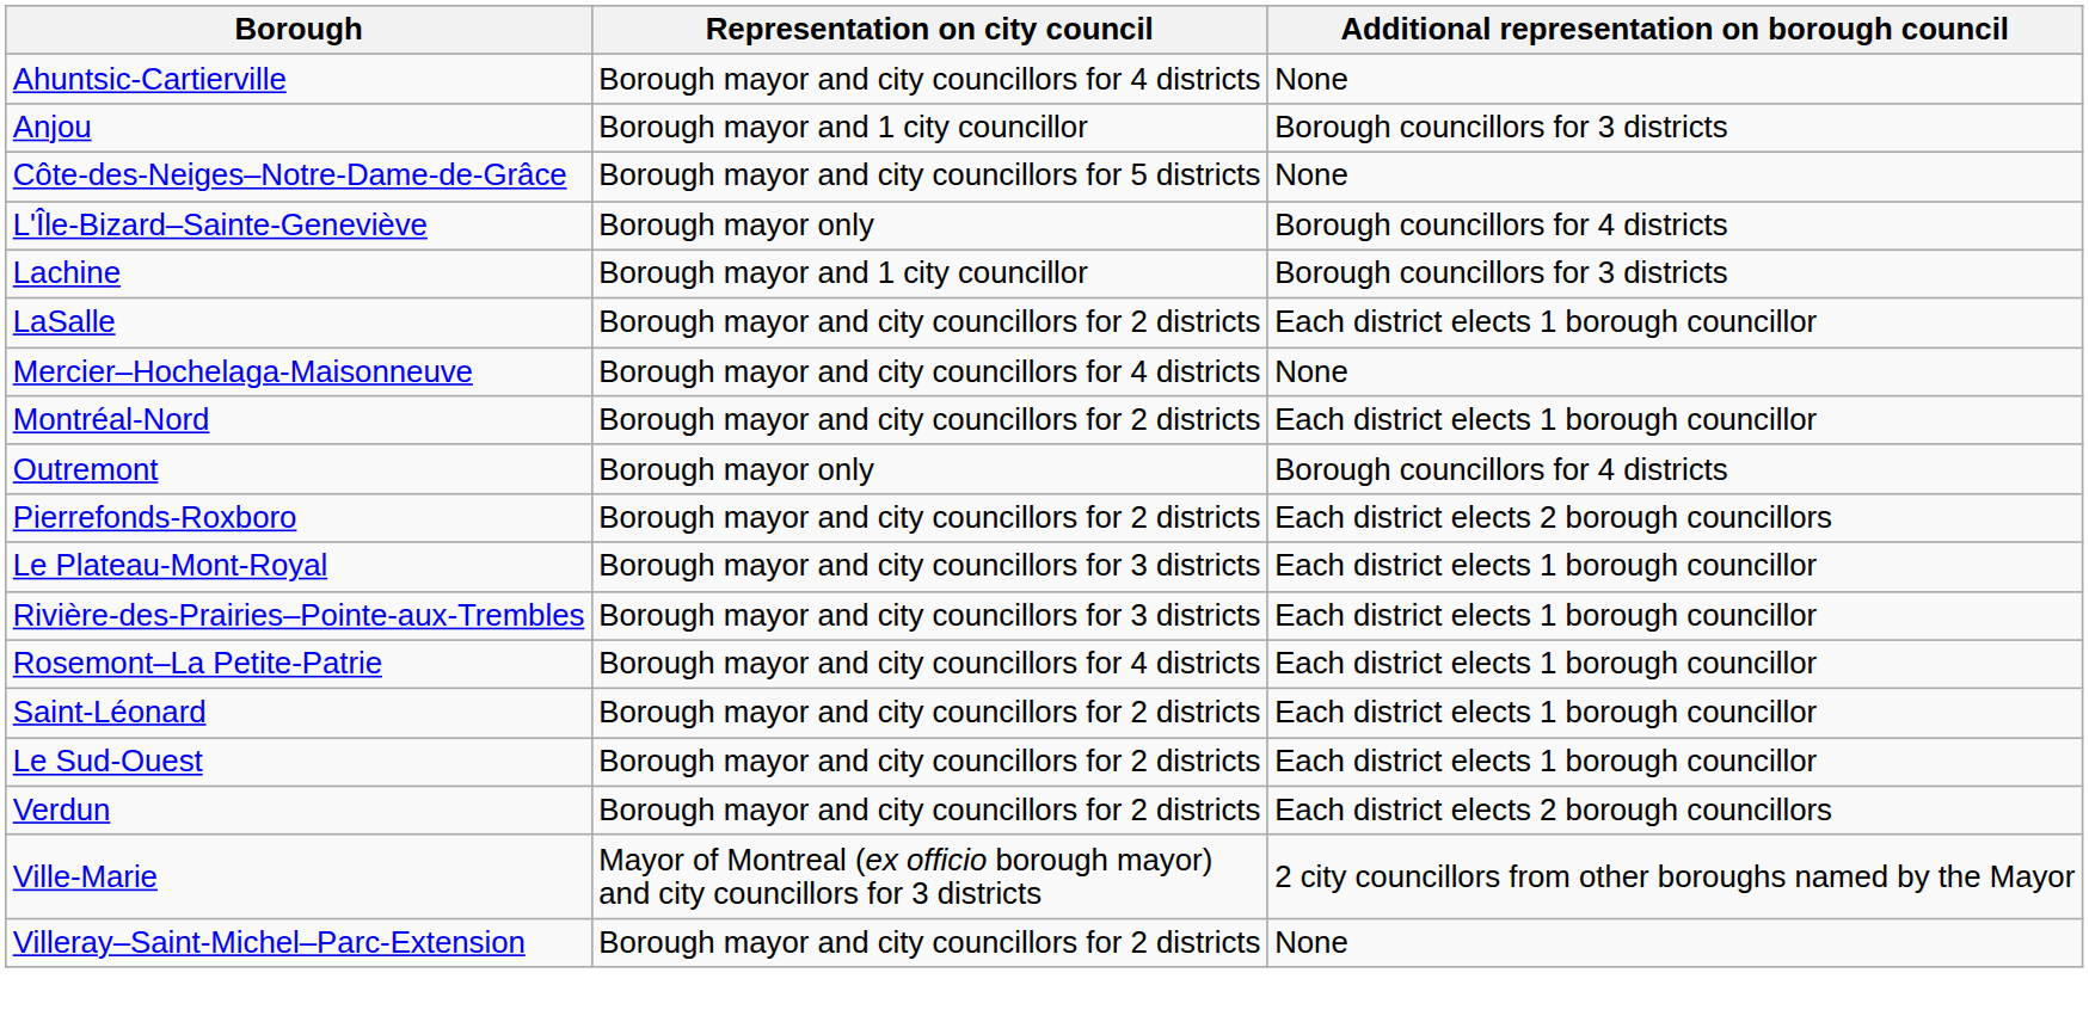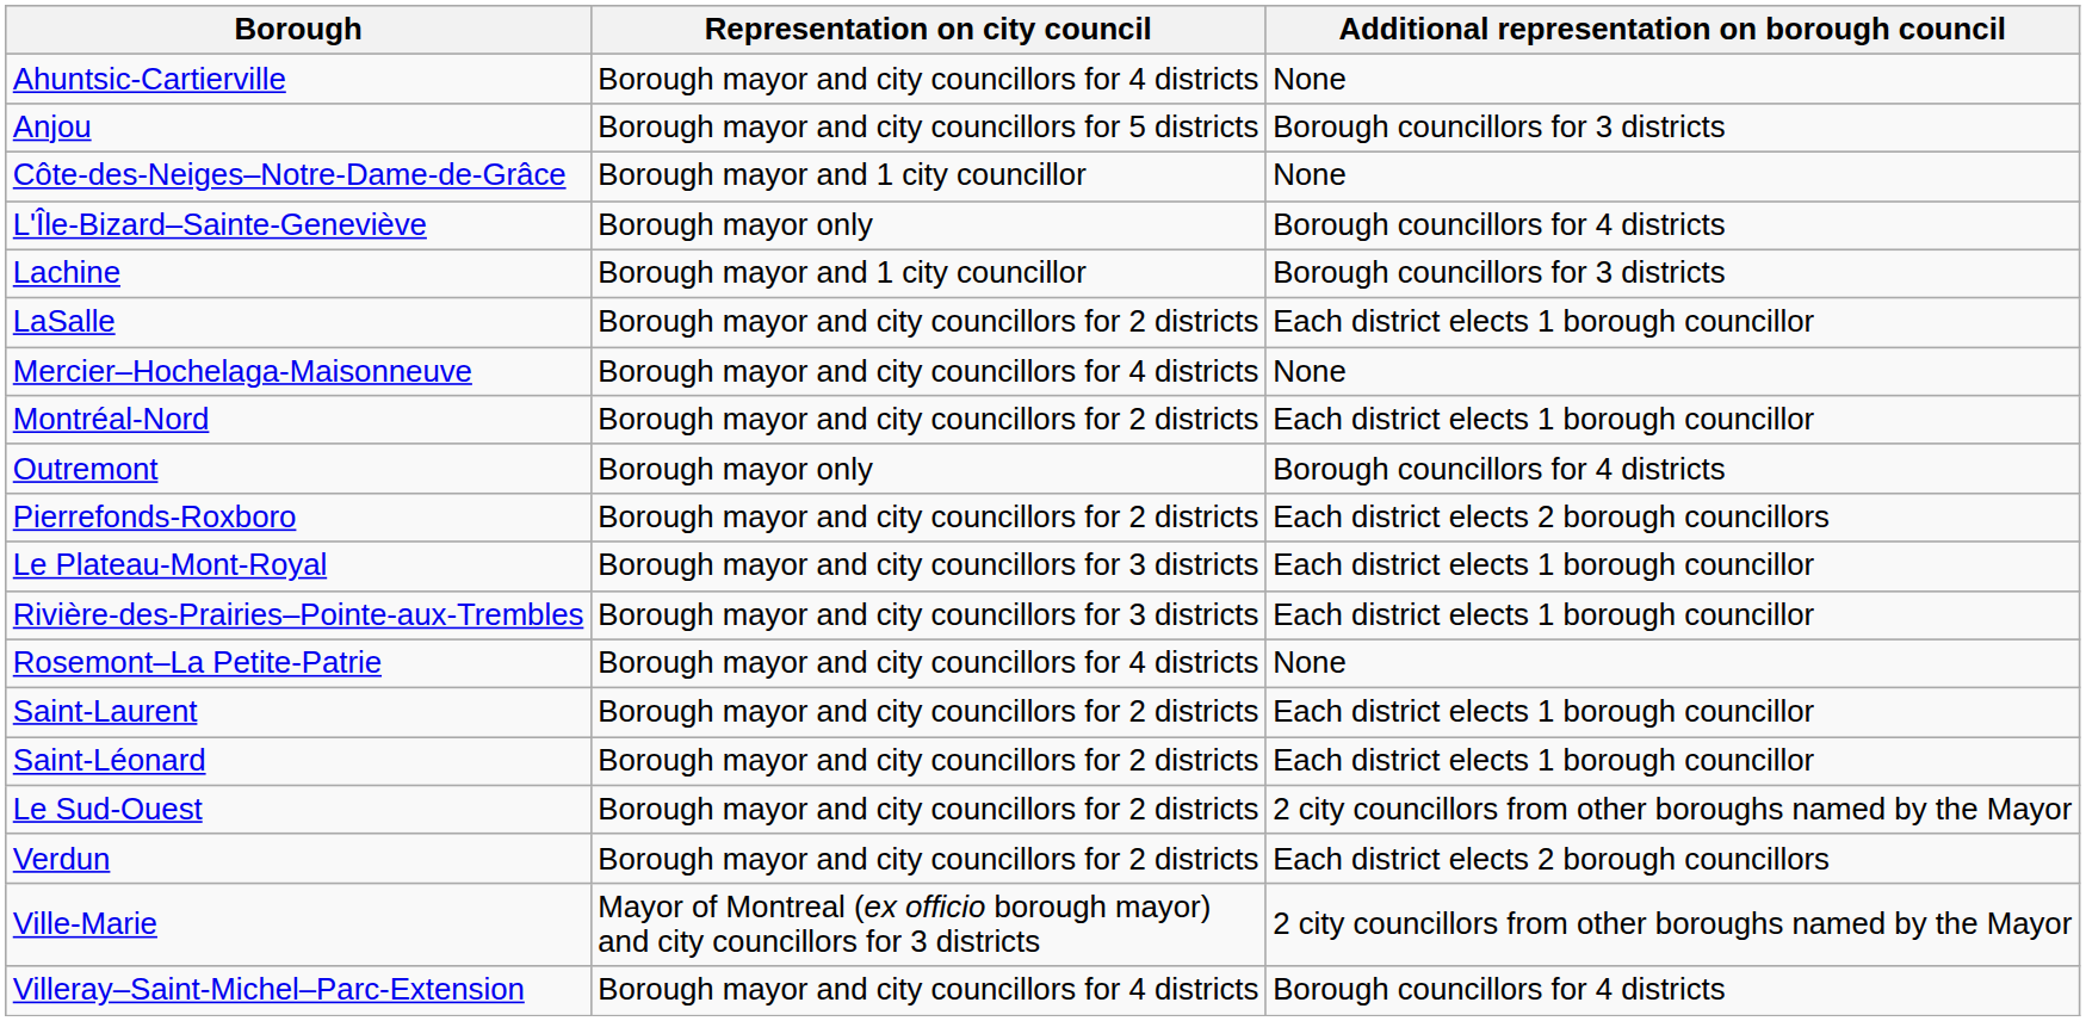 <table class="wikitable">
 <tr>
 <th>Borough</th>
 <th>Representation on city council</th>
 <th>Additional representation on borough council</th>
 </tr>
 <tr>
 <td><a href='#'>Ahuntsic-Cartierville</a></td>
 <td>Borough mayor and city councillors for 4 districts</td>
 <td>None</td>
 </tr>
 <tr>
 <td><a href='#'>Anjou</a></td>
-<td>Borough mayor and 1 city councillor</td>
+<td>Borough mayor and city councillors for 5 districts</td>
 <td>Borough councillors for 3 districts</td>
 </tr>
 <tr>
 <td><a href='#'>Côte-des-Neiges–Notre-Dame-de-Grâce</a></td>
-<td>Borough mayor and city councillors for 5 districts</td>
+<td>Borough mayor and 1 city councillor</td>
 <td>None</td>
 </tr>
 <tr>
 <td><a href='#'>L'Île-Bizard–Sainte-Geneviève</a></td>
 <td>Borough mayor only</td>
 <td>Borough councillors for 4 districts</td>
 </tr>
 <tr>
 <td><a href='#'>Lachine</a></td>
 <td>Borough mayor and 1 city councillor</td>
 <td>Borough councillors for 3 districts</td>
 </tr>
 <tr>
 <td><a href='#'>LaSalle</a></td>
 <td>Borough mayor and city councillors for 2 districts</td>
 <td>Each district elects 1 borough councillor</td>
 </tr>
 <tr>
 <td><a href='#'>Mercier–Hochelaga-Maisonneuve</a></td>
 <td>Borough mayor and city councillors for 4 districts</td>
 <td>None</td>
 </tr>
 <tr>
 <td><a href='#'>Montréal-Nord</a></td>
 <td>Borough mayor and city councillors for 2 districts</td>
 <td>Each district elects 1 borough councillor</td>
 </tr>
 <tr>
 <td><a href='#'>Outremont</a></td>
 <td>Borough mayor only</td>
 <td>Borough councillors for 4 districts</td>
 </tr>
 <tr>
 <td><a href='#'>Pierrefonds-Roxboro</a></td>
 <td>Borough mayor and city councillors for 2 districts</td>
 <td>Each district elects 2 borough councillors</td>
 </tr>
 <tr>
 <td><a href='#'>Le Plateau-Mont-Royal</a></td>
 <td>Borough mayor and city councillors for 3 districts</td>
 <td>Each district elects 1 borough councillor</td>
 </tr>
 <tr>
 <td><a href='#'>Rivière-des-Prairies–Pointe-aux-Trembles</a></td>
 <td>Borough mayor and city councillors for 3 districts</td>
 <td>Each district elects 1 borough councillor</td>
 </tr>
 <tr>
 <td><a href='#'>Rosemont–La Petite-Patrie</a></td>
 <td>Borough mayor and city councillors for 4 districts</td>
+<td>None</td>
+</tr>
+<tr>
+<td><a href='#'>Saint-Laurent</a></td>
+<td>Borough mayor and city councillors for 2 districts</td>
 <td>Each district elects 1 borough councillor</td>
 </tr>
 <tr>
 <td><a href='#'>Saint-Léonard</a></td>
 <td>Borough mayor and city councillors for 2 districts</td>
 <td>Each district elects 1 borough councillor</td>
 </tr>
 <tr>
 <td><a href='#'>Le Sud-Ouest</a></td>
 <td>Borough mayor and city councillors for 2 districts</td>
-<td>Each district elects 1 borough councillor</td>
+<td>2 city councillors from other boroughs named by the Mayor</td>
 </tr>
 <tr>
 <td><a href='#'>Verdun</a></td>
 <td>Borough mayor and city councillors for 2 districts</td>
 <td>Each district elects 2 borough councillors</td>
 </tr>
 <tr>
 <td><a href='#'>Ville-Marie</a></td>
 <td>Mayor of Montreal (<em>ex officio</em> borough mayor)<br>and city councillors for 3 districts</td>
 <td>2 city councillors from other boroughs named by the Mayor</td>
 </tr>
 <tr>
 <td><a href='#'>Villeray–Saint-Michel–Parc-Extension</a></td>
-<td>Borough mayor and city councillors for 2 districts</td>
-<td>None</td>
+<td>Borough mayor and city councillors for 4 districts</td>
+<td>Borough councillors for 4 districts</td>
 </tr>
 </table>
